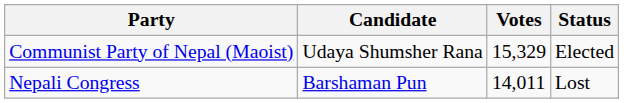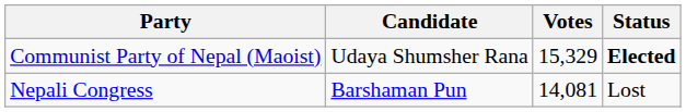 <table class="wikitable">
 <tr>
 <th>Party</th>
 <th>Candidate</th>
 <th>Votes</th>
 <th>Status</th>
 </tr>
 <tr>
 <td><a href='#'>Communist Party of Nepal (Maoist)</a></td>
 <td>Udaya Shumsher Rana</td>
 <td>15,329</td>
-<td>Elected</td>
+<td><strong>Elected</strong></td>
 </tr>
 <tr>
 <td><a href='#'>Nepali Congress</a></td>
 <td><a href='#'>Barshaman Pun</a></td>
-<td>14,011</td>
+<td>14,081</td>
 <td>Lost</td>
 </tr>
 </table>
